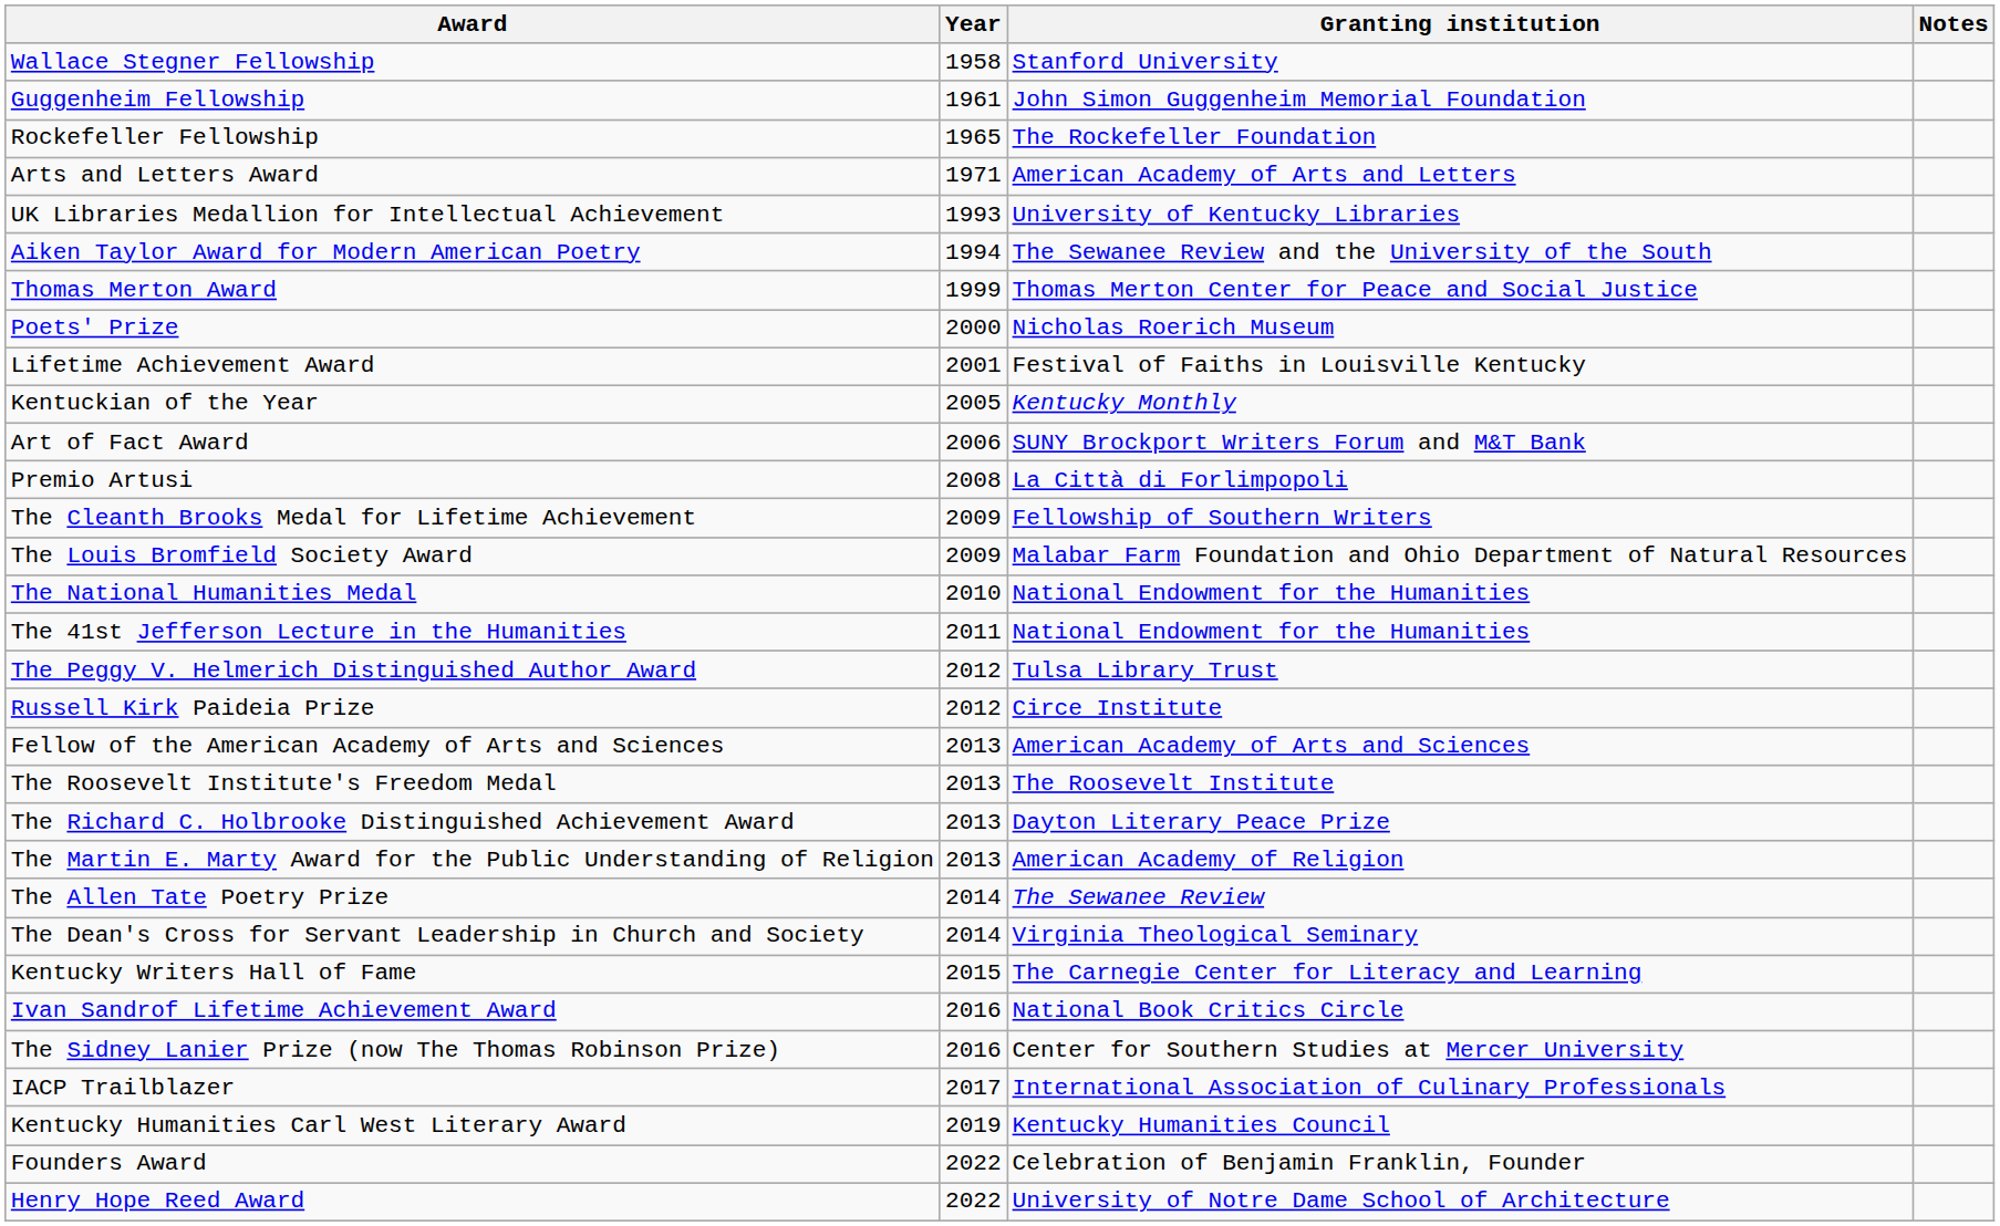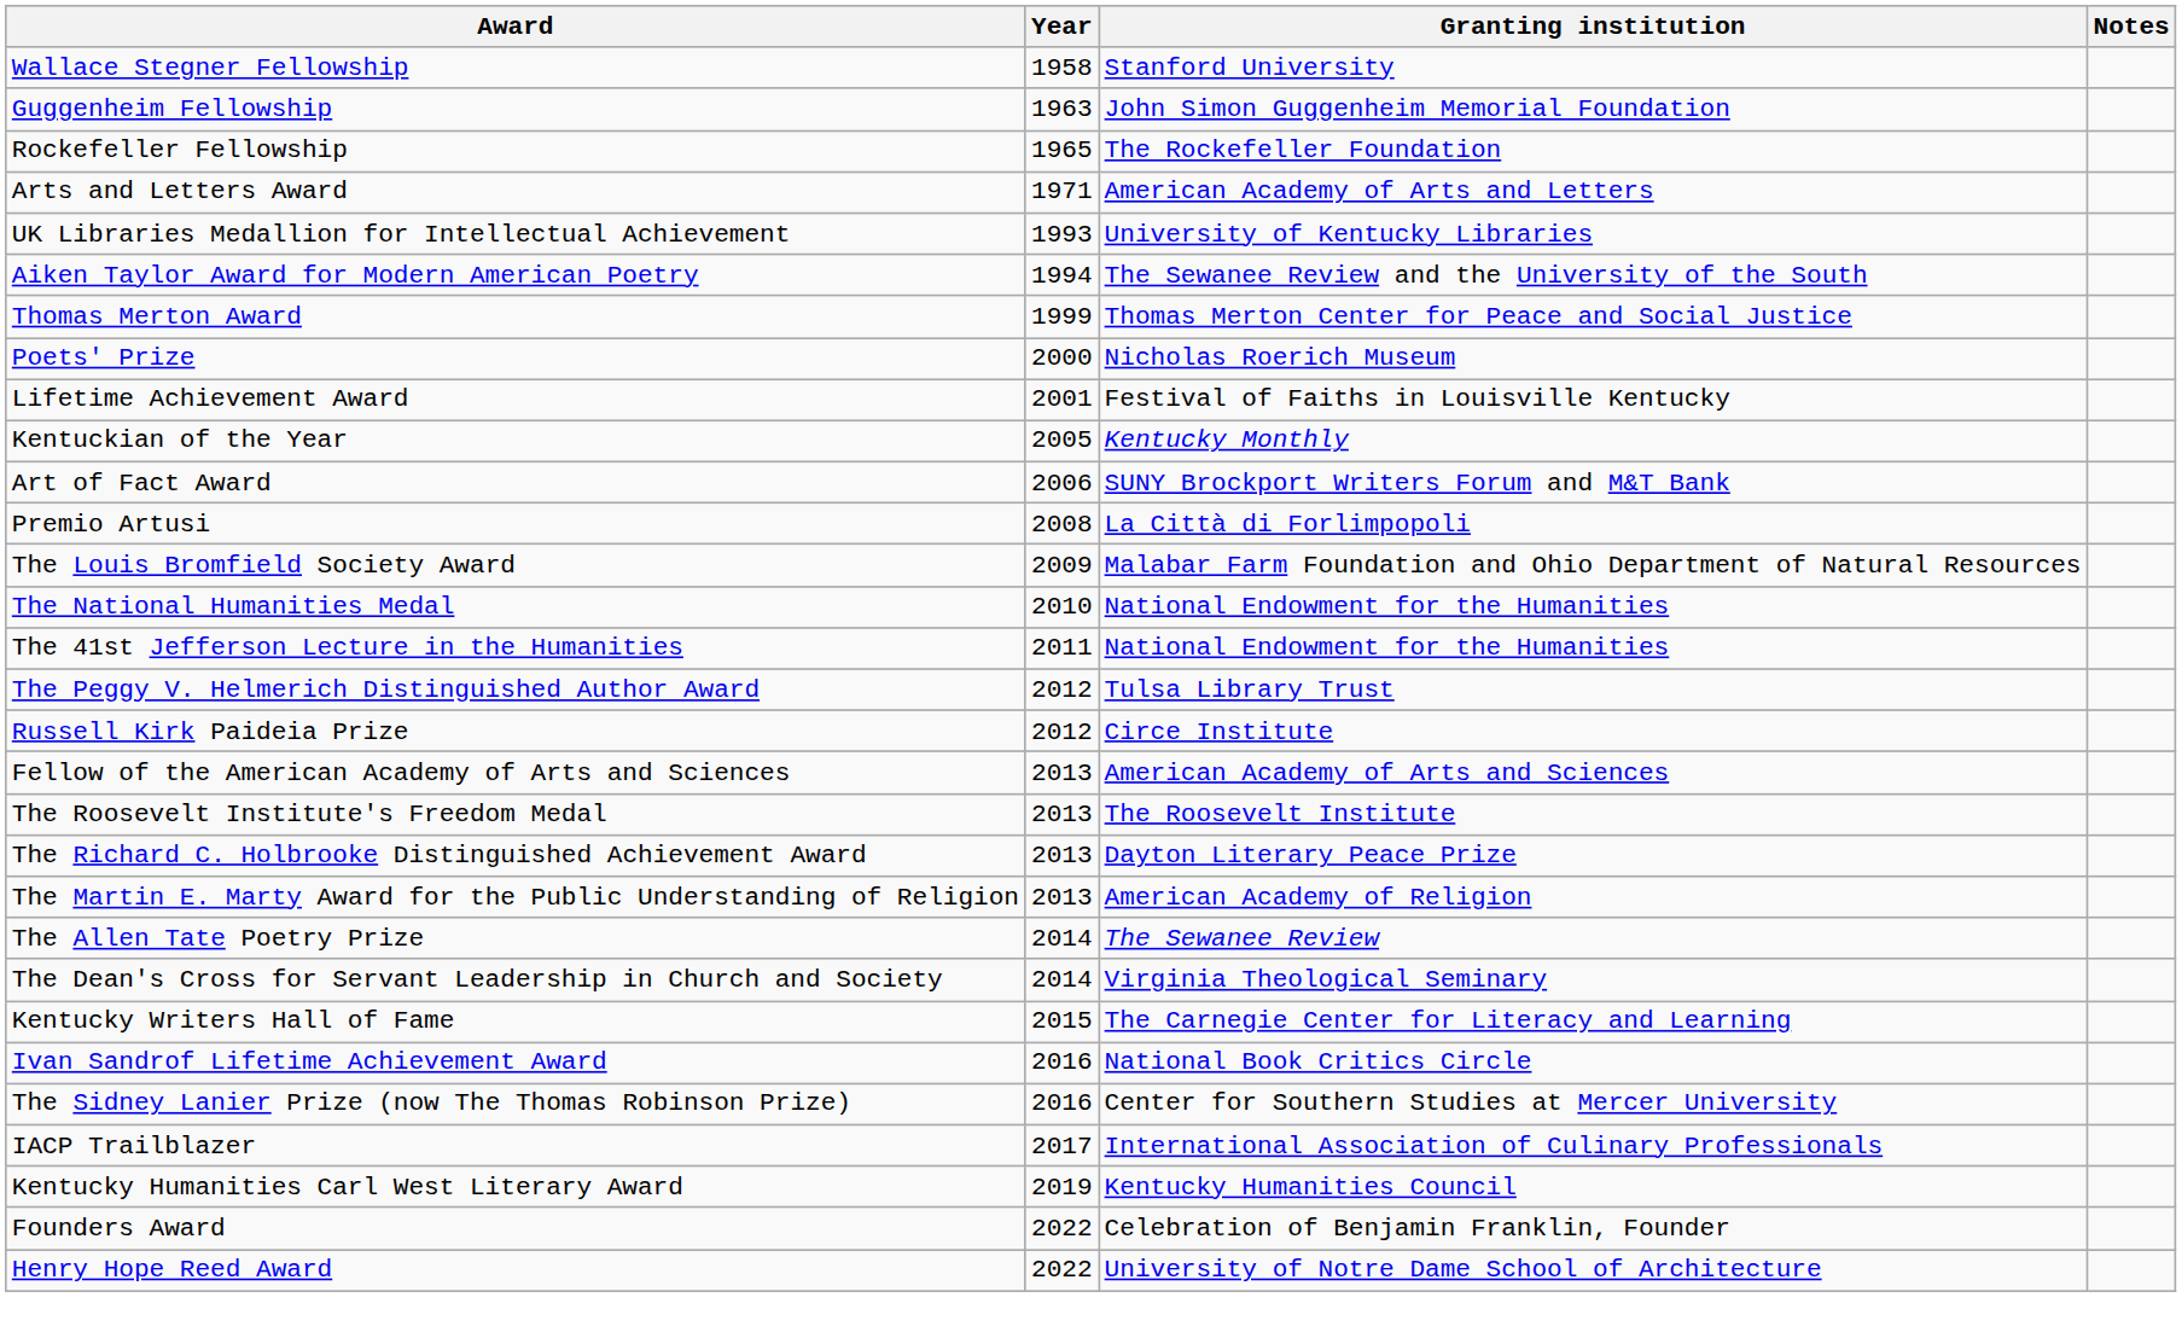 <table class="wikitable sortable mw-collapsible mw-collapsed">
 <tr>
 <th>Award</th>
 <th>Year</th>
 <th>Granting institution</th>
 <th scope="Col" class="unsortable">Notes</th>
 </tr>
 <tr>
 <td><a href='#'>Wallace Stegner Fellowship</a></td>
 <td>1958</td>
 <td><a href='#'>Stanford University</a></td>
 <td></td>
 </tr>
 <tr>
 <td><a href='#'>Guggenheim Fellowship</a></td>
-<td>1961</td>
+<td>1963</td>
 <td><a href='#'>John Simon Guggenheim Memorial Foundation</a></td>
 <td></td>
 </tr>
 <tr>
 <td>Rockefeller Fellowship</td>
 <td>1965</td>
 <td><a href='#'>The Rockefeller Foundation</a></td>
 <td></td>
 </tr>
 <tr>
 <td>Arts and Letters Award</td>
 <td>1971</td>
 <td><a href='#'>American Academy of Arts and Letters</a></td>
 <td></td>
 </tr>
 <tr>
 <td>UK Libraries Medallion for Intellectual Achievement</td>
 <td>1993</td>
 <td><a href='#'>University of Kentucky Libraries</a></td>
 <td></td>
 </tr>
 <tr>
 <td><a href='#'>Aiken Taylor Award for Modern American Poetry</a></td>
 <td>1994</td>
 <td><a href='#'>The Sewanee Review</a> and the <a href='#'>University of the South</a></td>
 <td></td>
 </tr>
 <tr>
 <td><a href='#'>Thomas Merton Award</a></td>
 <td>1999</td>
 <td><a href='#'>Thomas Merton Center for Peace and Social Justice</a></td>
 <td></td>
 </tr>
 <tr>
 <td><a href='#'>Poets' Prize</a></td>
 <td>2000</td>
 <td><a href='#'>Nicholas Roerich Museum</a></td>
 <td></td>
 </tr>
 <tr>
 <td>Lifetime Achievement Award</td>
 <td>2001</td>
 <td>Festival of Faiths in Louisville Kentucky</td>
 <td></td>
 </tr>
 <tr>
 <td>Kentuckian of the Year</td>
 <td>2005</td>
 <td><em><a href='#'>Kentucky Monthly</a></em></td>
 <td></td>
 </tr>
 <tr>
 <td>Art of Fact Award</td>
 <td>2006</td>
 <td><a href='#'>SUNY Brockport Writers Forum</a> and <a href='#'>M&T Bank</a></td>
 <td></td>
 </tr>
 <tr>
 <td>Premio Artusi</td>
 <td>2008</td>
 <td><a href='#'>La Città di Forlimpopoli</a></td>
-<td></td>
-</tr>
-<tr>
-<td>The <a href='#'>Cleanth Brooks</a> Medal for Lifetime Achievement</td>
-<td>2009</td>
-<td><a href='#'>Fellowship of Southern Writers</a></td>
 <td></td>
 </tr>
 <tr>
 <td>The <a href='#'>Louis Bromfield</a> Society Award</td>
 <td>2009</td>
 <td><a href='#'>Malabar Farm</a> Foundation and Ohio Department of Natural Resources</td>
 <td></td>
 </tr>
 <tr>
 <td><a href='#'>The National Humanities Medal</a></td>
 <td>2010</td>
 <td><a href='#'>National Endowment for the Humanities</a></td>
 <td></td>
 </tr>
 <tr>
 <td>The 41st <a href='#'>Jefferson Lecture in the Humanities</a></td>
 <td>2011</td>
 <td><a href='#'>National Endowment for the Humanities</a></td>
 <td></td>
 </tr>
 <tr>
 <td><a href='#'>The Peggy V. Helmerich Distinguished Author Award</a></td>
 <td>2012</td>
 <td><a href='#'>Tulsa Library Trust</a></td>
 <td></td>
 </tr>
 <tr>
 <td><a href='#'>Russell Kirk</a> Paideia Prize</td>
 <td>2012</td>
 <td><a href='#'>Circe Institute</a></td>
 <td></td>
 </tr>
 <tr>
 <td>Fellow of the American Academy of Arts and Sciences</td>
 <td>2013</td>
 <td><a href='#'>American Academy of Arts and Sciences</a></td>
 <td></td>
 </tr>
 <tr>
 <td>The Roosevelt Institute's Freedom Medal</td>
 <td>2013</td>
 <td><a href='#'>The Roosevelt Institute</a></td>
 <td></td>
 </tr>
 <tr>
 <td>The <a href='#'>Richard C. Holbrooke</a> Distinguished Achievement Award</td>
 <td>2013</td>
 <td><a href='#'>Dayton Literary Peace Prize</a></td>
 <td></td>
 </tr>
 <tr>
 <td>The <a href='#'>Martin E. Marty</a> Award for the Public Understanding of Religion</td>
 <td>2013</td>
 <td><a href='#'>American Academy of Religion</a></td>
 <td></td>
 </tr>
 <tr>
 <td>The <a href='#'>Allen Tate</a> Poetry Prize</td>
 <td>2014</td>
 <td><em><a href='#'>The Sewanee Review</a></em></td>
 <td></td>
 </tr>
 <tr>
 <td>The Dean's Cross for Servant Leadership in Church and Society</td>
 <td>2014</td>
 <td><a href='#'>Virginia Theological Seminary</a></td>
 <td></td>
 </tr>
 <tr>
 <td>Kentucky Writers Hall of Fame</td>
 <td>2015</td>
 <td><a href='#'>The Carnegie Center for Literacy and Learning</a></td>
 <td></td>
 </tr>
 <tr>
 <td><a href='#'>Ivan Sandrof Lifetime Achievement Award</a></td>
 <td>2016</td>
 <td><a href='#'>National Book Critics Circle</a></td>
 <td></td>
 </tr>
 <tr>
 <td>The <a href='#'>Sidney Lanier</a> Prize (now The Thomas Robinson Prize)</td>
 <td>2016</td>
 <td>Center for Southern Studies at <a href='#'>Mercer University</a></td>
 <td></td>
 </tr>
 <tr>
 <td>IACP Trailblazer</td>
 <td>2017</td>
 <td><a href='#'>International Association of Culinary Professionals</a></td>
 <td></td>
 </tr>
 <tr>
 <td>Kentucky Humanities Carl West Literary Award</td>
 <td>2019</td>
 <td><a href='#'>Kentucky Humanities Council</a></td>
 <td></td>
 </tr>
 <tr>
 <td>Founders Award</td>
 <td>2022</td>
 <td>Celebration of Benjamin Franklin, Founder</td>
 <td></td>
 </tr>
 <tr>
 <td><a href='#'>Henry Hope Reed Award</a></td>
 <td>2022</td>
 <td><a href='#'>University of Notre Dame School of Architecture</a></td>
 <td></td>
 </tr>
 </table>
